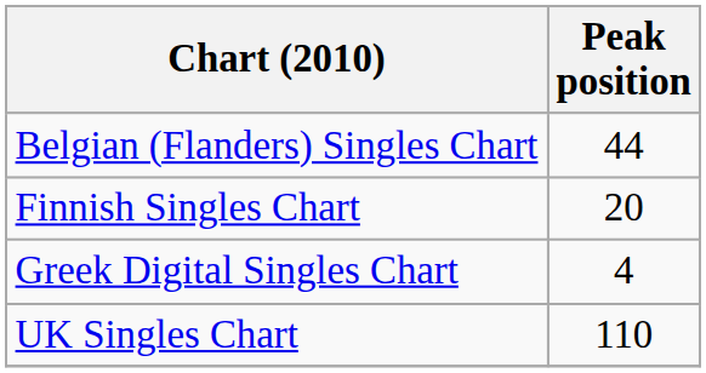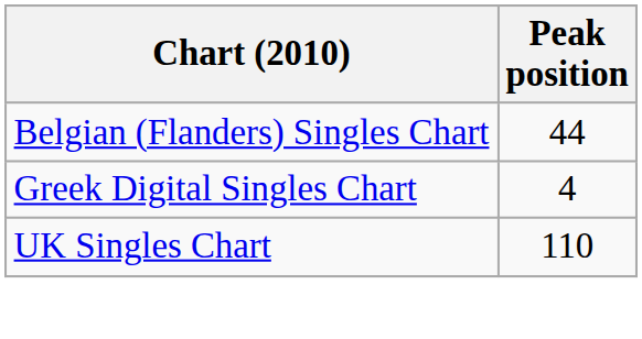 <table class="wikitable sortable">
 <tr>
 <th align="left">Chart (2010)</th>
 <th align="left">Peak<br>position</th>
 </tr>
 <tr>
 <td align="left"><a href='#'>Belgian (Flanders) Singles Chart</a></td>
 <td align="center">44</td>
-</tr>
-<tr>
-<td align="left"><a href='#'>Finnish Singles Chart</a></td>
-<td align="center">20</td>
 </tr>
 <tr>
 <td align="left"><a href='#'>Greek Digital Singles Chart</a><em></td>
 <td align="center">4</td>
 </tr>
 <tr>
 <td><a href='#'>UK Singles Chart</a></td>
 <td align="center">110</td>
 </tr>
 <tr>
 </tr>
 </table>
